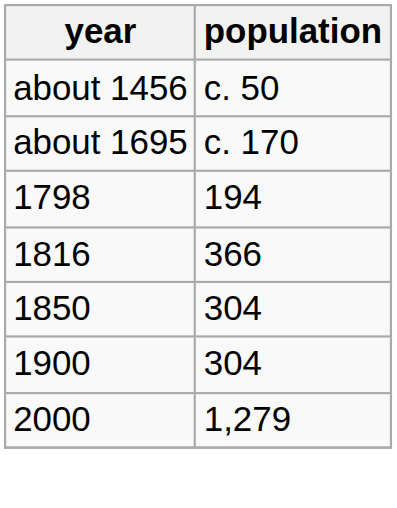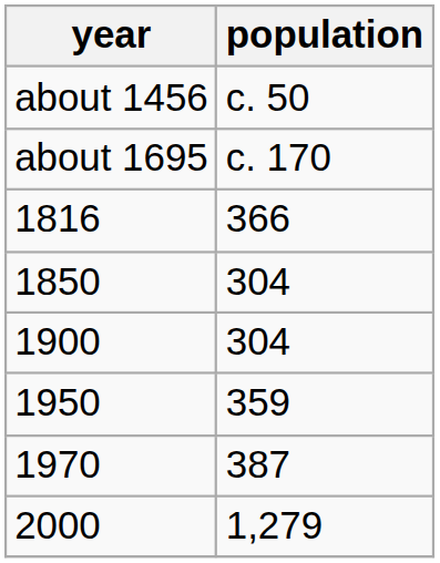 <table class="wikitable">
 <tr>
 <th>year</th>
 <th>population</th>
 </tr>
 <tr>
 <td>about 1456</td>
 <td>c. 50</td>
 </tr>
 <tr>
 <td>about 1695</td>
 <td>c. 170</td>
 </tr>
 <tr>
-<td>1798</td>
-<td>194</td>
-</tr>
-<tr>
 <td>1816</td>
 <td>366</td>
 </tr>
 <tr>
 <td>1850</td>
 <td>304</td>
 </tr>
 <tr>
 <td>1900</td>
 <td>304</td>
 </tr>
 <tr>
+<td>1950</td>
+<td>359</td>
+</tr>
+<tr>
+<td>1970</td>
+<td>387</td>
+</tr>
+<tr>
 <td>2000</td>
 <td>1,279</td>
 </tr>
 <tr>
 </tr>
 </table>
